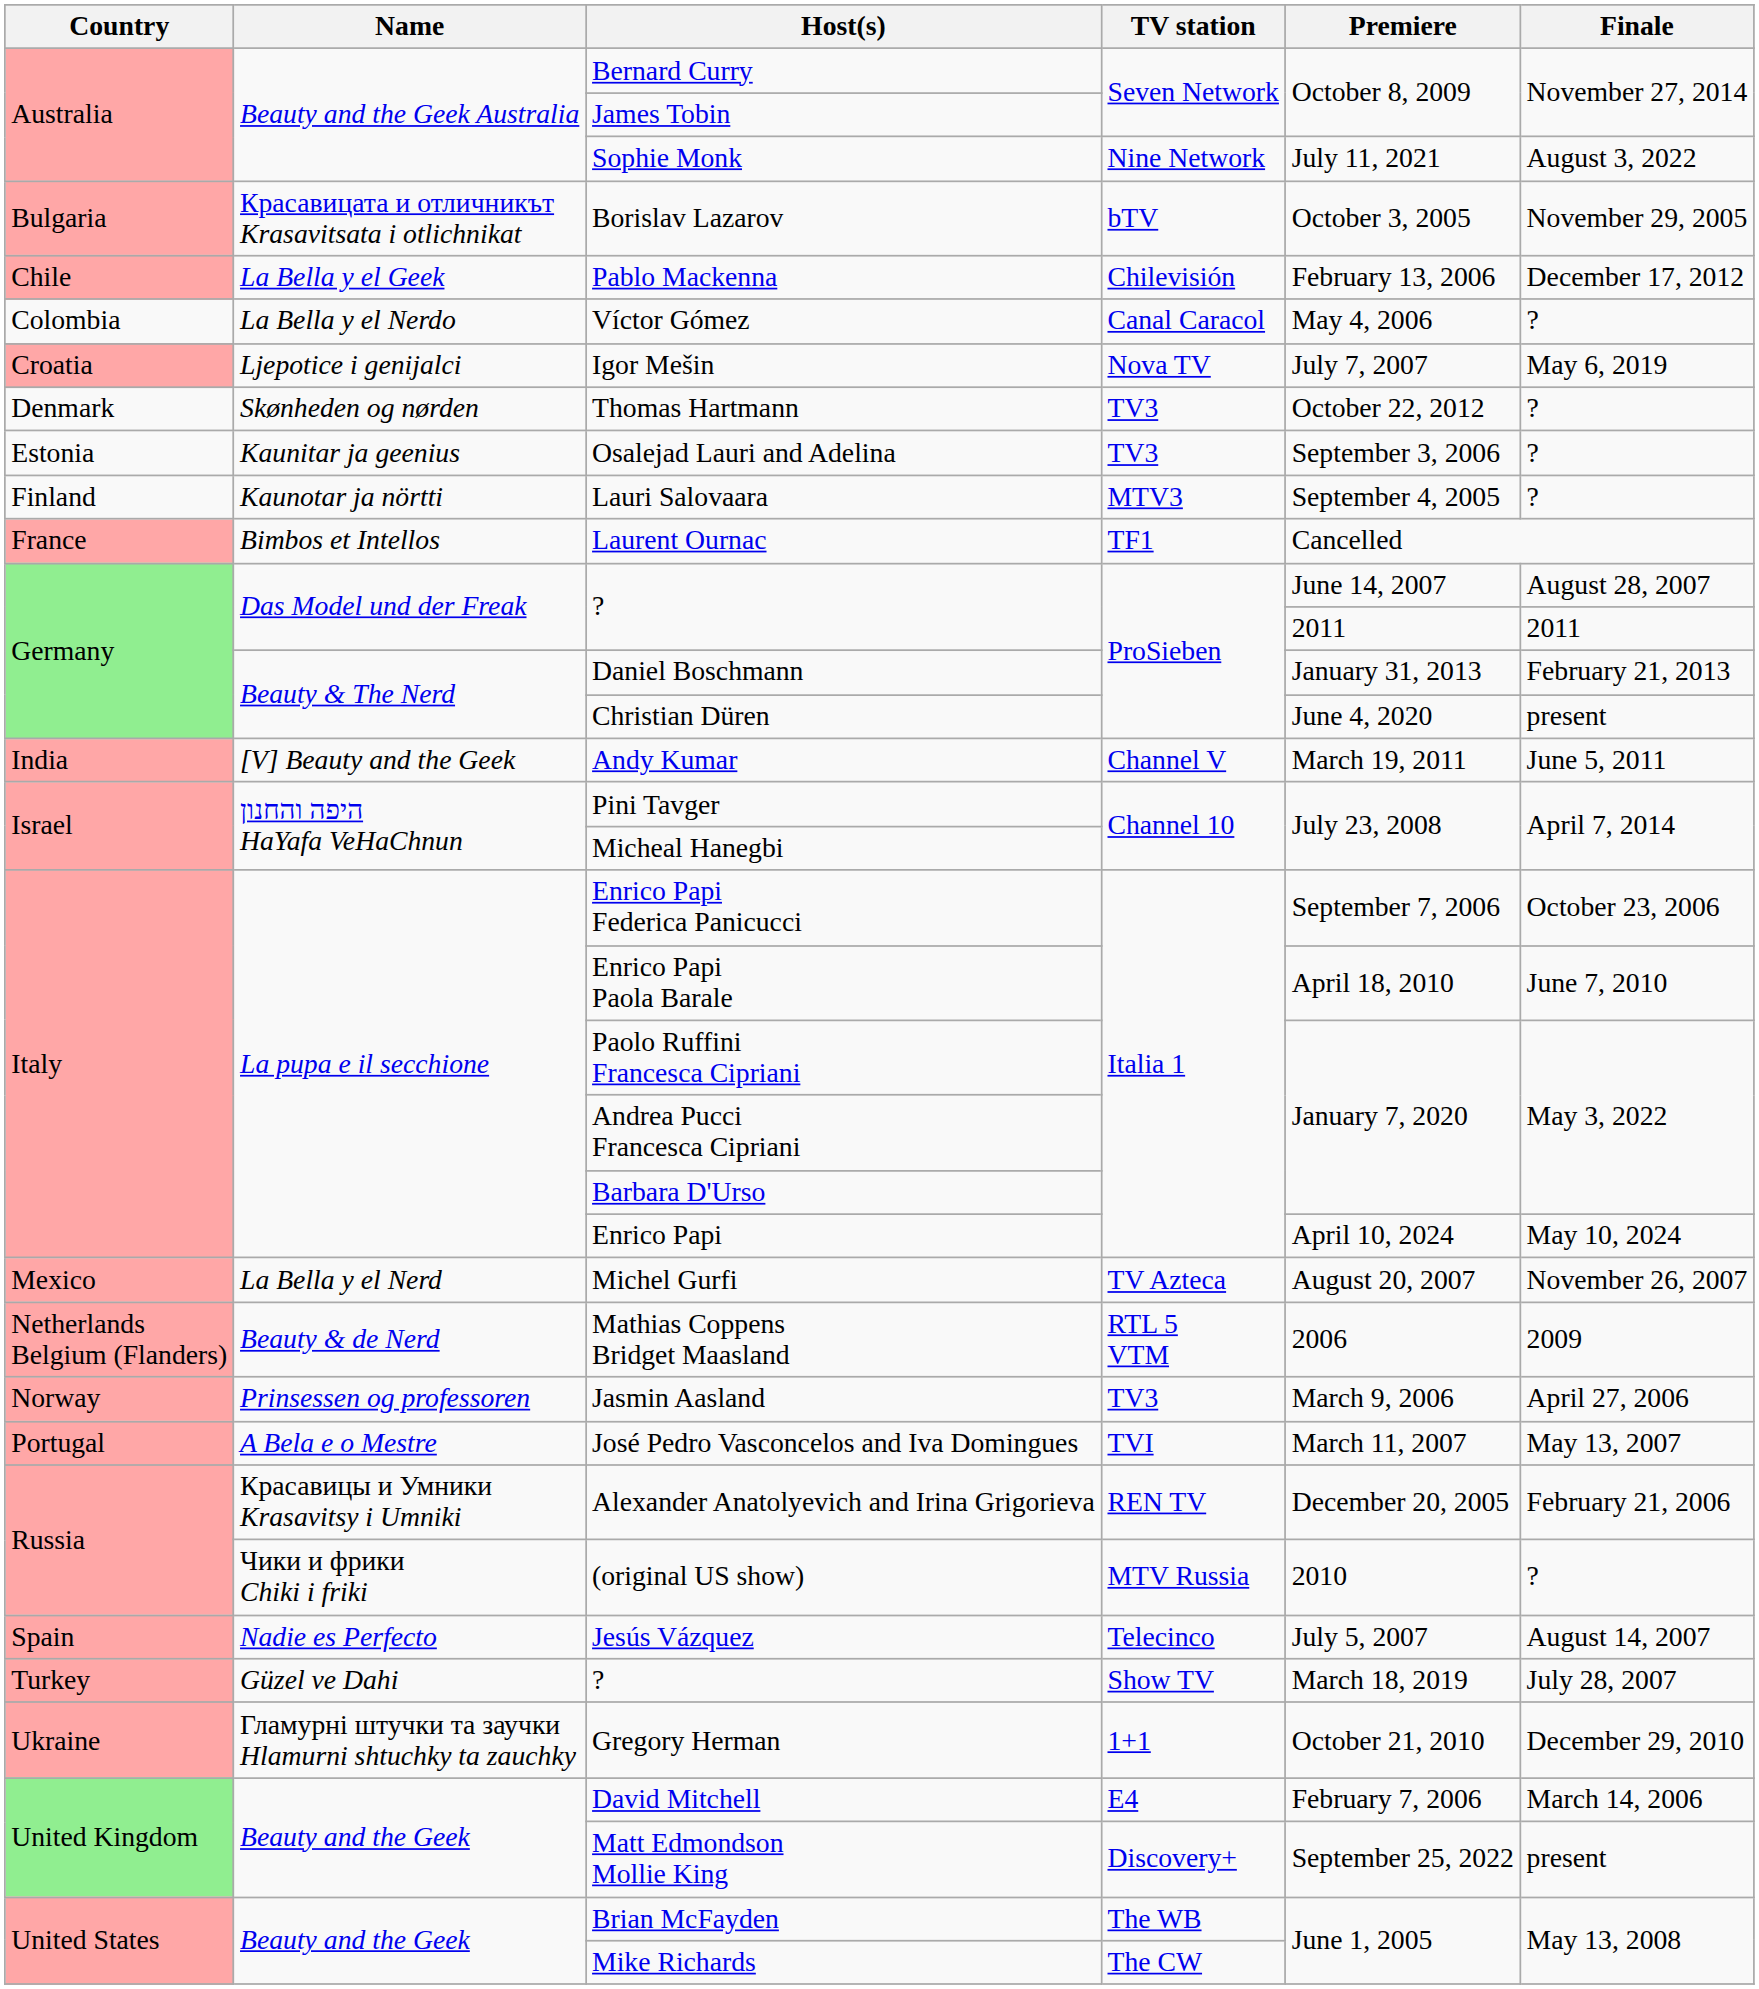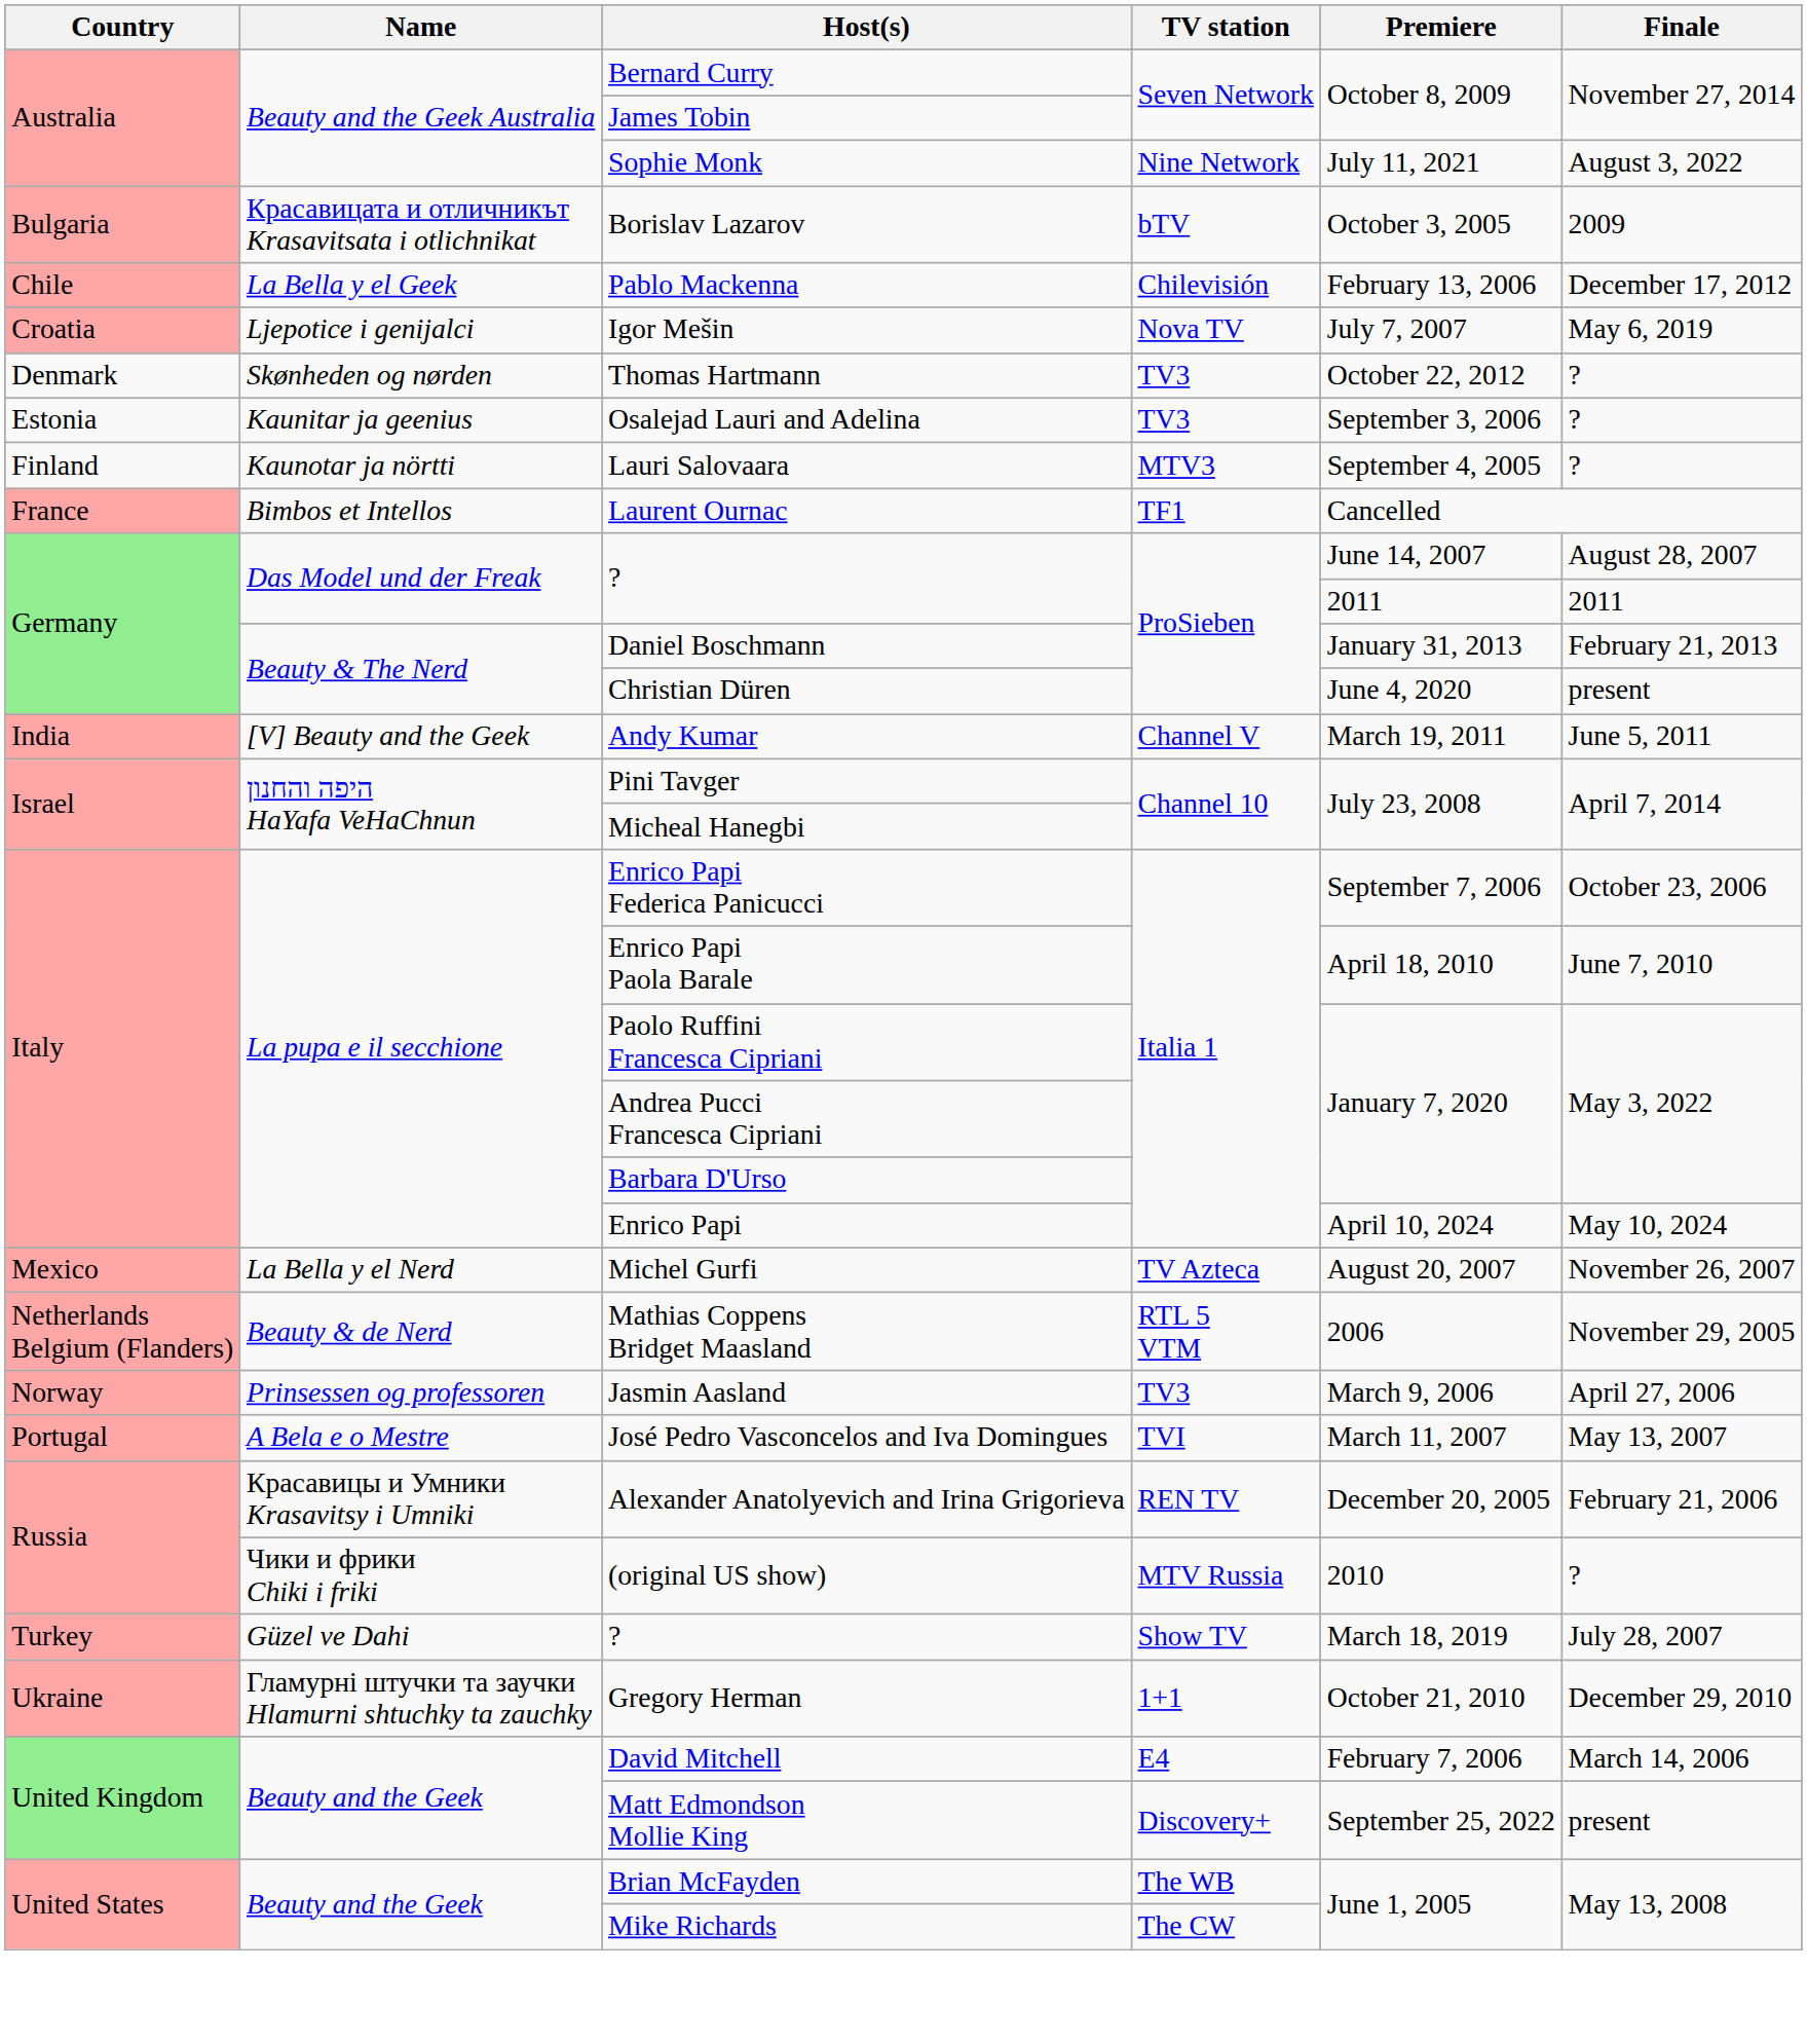 <table class="wikitable">
 <tr>
 <th>Country</th>
 <th>Name</th>
 <th>Host(s)</th>
 <th>TV station</th>
 <th>Premiere</th>
 <th>Finale</th>
 </tr>
 <tr>
 <td rowspan="3"; style="background-color: #ffa7a7">Australia</td>
 <td rowspan="3"><em><a href='#'>Beauty and the Geek Australia</a></em></td>
 <td><a href='#'>Bernard Curry</a></td>
 <td rowspan="2"><a href='#'>Seven Network</a></td>
 <td rowspan="2">October 8, 2009</td>
 <td rowspan="2">November 27, 2014</td>
 </tr>
 <tr>
 <td><a href='#'>James Tobin</a></td>
 </tr>
 <tr>
 <td><a href='#'>Sophie Monk</a></td>
 <td><a href='#'>Nine Network</a></td>
 <td>July 11, 2021</td>
 <td>August 3, 2022</td>
 </tr>
 <tr>
 <td style="background-color: #ffa7a7">Bulgaria</td>
 <td><a href='#'>Красавицата и отличникът</a><br><em>Krasavitsata i otlichnikat</em></td>
 <td>Borislav Lazarov</td>
 <td><a href='#'>bTV</a></td>
 <td>October 3, 2005</td>
-<td>November 29, 2005</td>
+<td>2009</td>
 </tr>
 <tr>
 <td style="background-color: #ffa7a7">Chile</td>
 <td><em><a href='#'>La Bella y el Geek</a></em></td>
 <td><a href='#'>Pablo Mackenna</a></td>
 <td><a href='#'>Chilevisión</a></td>
 <td>February 13, 2006</td>
 <td>December 17, 2012</td>
-</tr>
-<tr>
-<td>Colombia</td>
-<td><em>La Bella y el Nerdo</em></td>
-<td>Víctor Gómez</td>
-<td><a href='#'>Canal Caracol</a></td>
-<td>May 4, 2006</td>
-<td>?</td>
 </tr>
 <tr>
 <td style="background-color: #ffa7a7">Croatia</td>
 <td><em>Ljepotice i genijalci</em></td>
 <td>Igor Mešin</td>
 <td><a href='#'>Nova TV</a></td>
 <td>July 7, 2007</td>
 <td>May 6, 2019</td>
 </tr>
 <tr>
 <td>Denmark</td>
 <td><em>Skønheden og nørden</em></td>
 <td>Thomas Hartmann</td>
 <td><a href='#'>TV3</a></td>
 <td>October 22, 2012</td>
 <td>?</td>
 </tr>
 <tr>
 <td>Estonia</td>
 <td><em>Kaunitar ja geenius</em></td>
 <td>Osalejad Lauri and Adelina</td>
 <td><a href='#'>TV3</a></td>
 <td>September 3, 2006</td>
 <td>?</td>
 </tr>
 <tr>
 <td>Finland</td>
 <td><em>Kaunotar ja nörtti</em></td>
 <td>Lauri Salovaara</td>
 <td><a href='#'>MTV3</a></td>
 <td>September 4, 2005</td>
 <td>?</td>
 </tr>
 <tr>
 <td style="background-color: #ffa7a7">France</td>
 <td><em>Bimbos et Intellos</em></td>
 <td><a href='#'>Laurent Ournac</a></td>
 <td><a href='#'>TF1</a></td>
 <td colspan="2">Cancelled</td>
 </tr>
 <tr>
 <td rowspan="4"; style="background-color: #90EE90">Germany</td>
 <td rowspan="2"><em><a href='#'>Das Model und der Freak</a></em></td>
 <td rowspan="2">?</td>
 <td rowspan="4"><a href='#'>ProSieben</a></td>
 <td>June 14, 2007</td>
 <td>August 28, 2007</td>
 </tr>
 <tr>
 <td>2011</td>
 <td>2011</td>
 </tr>
 <tr>
 <td rowspan="2"><em><a href='#'>Beauty & The Nerd</a></em></td>
 <td>Daniel Boschmann</td>
 <td>January 31, 2013</td>
 <td>February 21, 2013</td>
 </tr>
 <tr>
 <td>Christian Düren</td>
 <td>June 4, 2020</td>
 <td>present</td>
 </tr>
 <tr>
 <td style="background-color: #ffa7a7">India</td>
 <td><em>[V] Beauty and the Geek</em></td>
 <td><a href='#'>Andy Kumar</a></td>
 <td><a href='#'>Channel V</a></td>
 <td>March 19, 2011</td>
 <td>June 5, 2011</td>
 </tr>
 <tr>
 <td rowspan="2"; style="background-color: #ffa7a7">Israel</td>
 <td rowspan="2"><a href='#'>היפה והחנון</a><br><em>HaYafa VeHaChnun</em></td>
 <td>Pini Tavger</td>
 <td rowspan="2"><a href='#'>Channel 10</a></td>
 <td rowspan="2">July 23, 2008</td>
 <td rowspan="2">April 7, 2014</td>
 </tr>
 <tr>
 <td>Micheal Hanegbi</td>
 </tr>
 <tr>
 <td rowspan="6"; style="background-color: #ffa7a7">Italy</td>
 <td rowspan="6"><em><a href='#'>La pupa e il secchione</a></em></td>
 <td><a href='#'>Enrico Papi</a><br>Federica Panicucci</td>
 <td rowspan="6"><a href='#'>Italia 1</a></td>
 <td>September 7, 2006</td>
 <td>October 23, 2006</td>
 </tr>
 <tr>
 <td>Enrico Papi<br>Paola Barale</td>
 <td>April 18, 2010</td>
 <td>June 7, 2010</td>
 </tr>
 <tr>
 <td>Paolo Ruffini<br><a href='#'>Francesca Cipriani</a></td>
 <td rowspan="3">January 7, 2020</td>
 <td rowspan="3">May 3, 2022</td>
 </tr>
 <tr>
 <td>Andrea Pucci<br>Francesca Cipriani</td>
 </tr>
 <tr>
 <td><a href='#'>Barbara D'Urso</a></td>
 </tr>
 <tr>
 <td>Enrico Papi</td>
 <td>April 10, 2024</td>
 <td>May 10, 2024</td>
 </tr>
 <tr>
 <td style="background-color: #ffa7a7">Mexico</td>
 <td><em>La Bella y el Nerd</em></td>
 <td>Michel Gurfi</td>
 <td><a href='#'>TV Azteca</a></td>
 <td>August 20, 2007</td>
 <td>November 26, 2007</td>
 </tr>
 <tr>
 <td style="background-color: #ffa7a7">Netherlands<br>Belgium (Flanders)</td>
 <td><em><a href='#'>Beauty & de Nerd</a></em></td>
 <td>Mathias Coppens<br>Bridget Maasland</td>
 <td><a href='#'>RTL 5</a><br><a href='#'>VTM</a></td>
 <td>2006</td>
-<td>2009</td>
+<td>November 29, 2005</td>
 </tr>
 <tr>
 <td style="background-color: #ffa7a7">Norway</td>
 <td><em><a href='#'>Prinsessen og professoren</a></em></td>
 <td>Jasmin Aasland</td>
 <td><a href='#'>TV3</a></td>
 <td>March 9, 2006</td>
 <td>April 27, 2006</td>
 </tr>
 <tr>
 <td style="background-color: #ffa7a7">Portugal</td>
 <td><em><a href='#'>A Bela e o Mestre</a></em></td>
 <td>José Pedro Vasconcelos and Iva Domingues</td>
 <td><a href='#'>TVI</a></td>
 <td>March 11, 2007</td>
 <td>May 13, 2007</td>
 </tr>
 <tr>
 <td rowspan="2"; style="background-color: #ffa7a7">Russia</td>
 <td>Красавицы и Умники<br><em>Krasavitsy i Umniki</em></td>
 <td>Alexander Anatolyevich and Irina Grigorieva</td>
 <td><a href='#'>REN TV</a></td>
 <td>December 20, 2005</td>
 <td>February 21, 2006</td>
 </tr>
 <tr>
 <td>Чики и фрики<br><em>Chiki i friki</em></td>
 <td>(original US show)</td>
 <td><a href='#'>MTV Russia</a></td>
 <td>2010</td>
 <td>?</td>
-</tr>
-<tr>
-<td style="background-color: #ffa7a7">Spain</td>
-<td><em><a href='#'>Nadie es Perfecto</a></em></td>
-<td><a href='#'>Jesús Vázquez</a></td>
-<td><a href='#'>Telecinco</a></td>
-<td>July 5, 2007</td>
-<td>August 14, 2007</td>
 </tr>
 <tr>
 <td style="background-color: #ffa7a7">Turkey</td>
 <td><em>Güzel ve Dahi</em></td>
 <td>?</td>
 <td><a href='#'>Show TV</a></td>
 <td>March 18, 2019</td>
 <td>July 28, 2007</td>
 </tr>
 <tr>
 <td style="background-color: #ffa7a7">Ukraine</td>
 <td>Гламурні штучки та заучки<br><em>Hlamurni shtuchky ta zauchky</em></td>
 <td>Gregory Herman</td>
 <td><a href='#'>1+1</a></td>
 <td>October 21, 2010</td>
 <td>December 29, 2010</td>
 </tr>
 <tr>
 <td rowspan="2"; style="background-color: #90EE90">United Kingdom</td>
 <td rowspan="2"><em><a href='#'>Beauty and the Geek</a></em></td>
 <td><a href='#'>David Mitchell</a></td>
 <td><a href='#'>E4</a></td>
 <td>February 7, 2006</td>
 <td>March 14, 2006</td>
 </tr>
 <tr>
 <td><a href='#'>Matt Edmondson</a><br><a href='#'>Mollie King</a></td>
 <td><a href='#'>Discovery+</a></td>
 <td>September 25, 2022</td>
 <td>present</td>
 </tr>
 <tr>
 <td rowspan="2"; style="background-color: #ffa7a7">United States</td>
 <td rowspan="2"><em><a href='#'>Beauty and the Geek</a></em></td>
 <td><a href='#'>Brian McFayden</a></td>
 <td><a href='#'>The WB</a></td>
 <td rowspan="2">June 1, 2005</td>
 <td rowspan="2">May 13, 2008</td>
 </tr>
 <tr>
 <td><a href='#'>Mike Richards</a></td>
 <td><a href='#'>The CW</a></td>
 </tr>
 </table>
